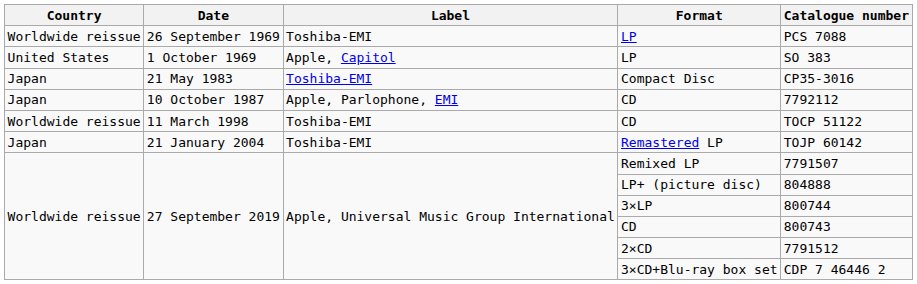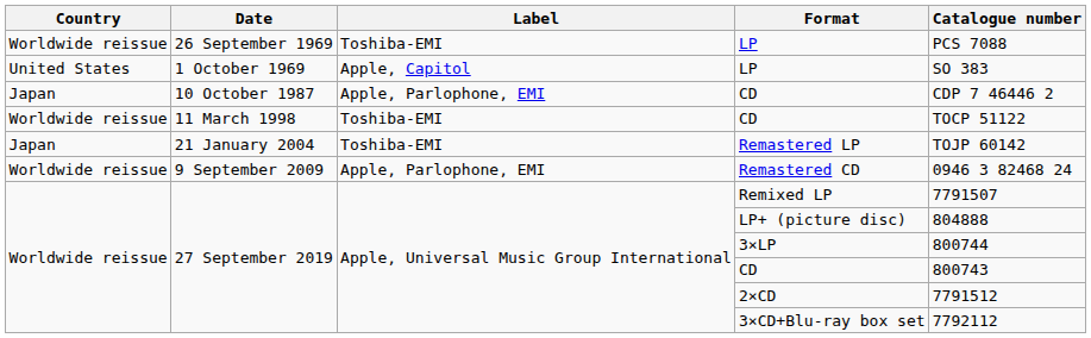 <table class="wikitable">
 <tr>
 <th>Country</th>
 <th>Date</th>
 <th>Label</th>
 <th>Format</th>
 <th>Catalogue number</th>
 </tr>
 <tr>
 <td>Worldwide reissue</td>
 <td>26 September 1969</td>
 <td>Toshiba-EMI</td>
 <td><a href='#'>LP</a></td>
 <td>PCS 7088</td>
 </tr>
 <tr>
 <td>United States</td>
 <td>1 October 1969</td>
 <td>Apple, <a href='#'>Capitol</a></td>
 <td>LP</td>
 <td>SO 383</td>
 </tr>
 <tr>
 <td>Japan</td>
-<td>21 May 1983</td>
-<td><a href='#'>Toshiba-EMI</a></td>
-<td>Compact Disc</td>
-<td>CP35-3016</td>
-</tr>
-<tr>
-<td>Japan</td>
 <td>10 October 1987</td>
 <td>Apple, Parlophone, <a href='#'>EMI</a></td>
 <td>CD</td>
-<td>7792112</td>
+<td>CDP 7 46446 2</td>
 </tr>
 <tr>
 <td>Worldwide reissue</td>
 <td>11 March 1998</td>
 <td>Toshiba-EMI</td>
 <td>CD</td>
 <td>TOCP 51122</td>
 </tr>
 <tr>
 <td>Japan</td>
 <td>21 January 2004</td>
 <td>Toshiba-EMI</td>
 <td><a href='#'>Remastered</a> LP</td>
 <td>TOJP 60142</td>
+</tr>
+<tr>
+<td>Worldwide reissue</td>
+<td>9 September 2009</td>
+<td>Apple, Parlophone, EMI</td>
+<td><a href='#'>Remastered</a> CD</td>
+<td>0946 3 82468 24</td>
 </tr>
 <tr>
 <td rowspan=6>Worldwide reissue</td>
 <td rowspan=6>27 September 2019</td>
 <td rowspan=6>Apple, Universal Music Group International</td>
 <td>Remixed LP</td>
 <td>7791507</td>
 </tr>
 <tr>
 <td>LP+ (picture disc)</td>
 <td>804888</td>
 </tr>
 <tr>
 <td>3×LP</td>
 <td>800744</td>
 </tr>
 <tr>
 <td>CD</td>
 <td>800743</td>
 </tr>
 <tr>
 <td>2×CD</td>
 <td>7791512</td>
 </tr>
 <tr>
 <td>3×CD+Blu-ray box set</td>
-<td>CDP 7 46446 2</td>
+<td>7792112</td>
 </tr>
 </table>
